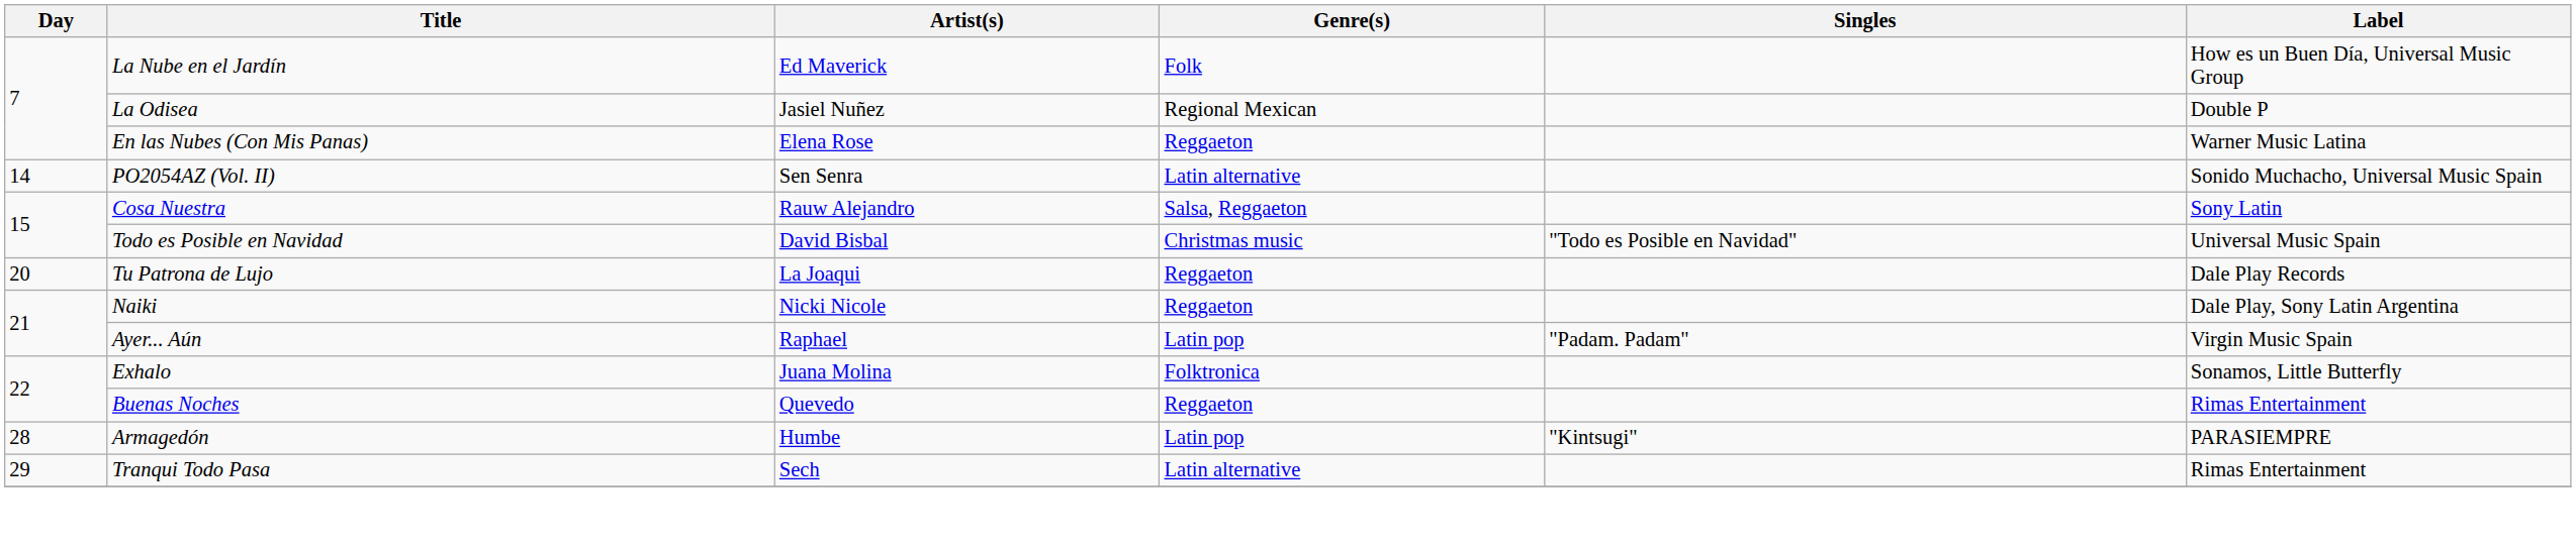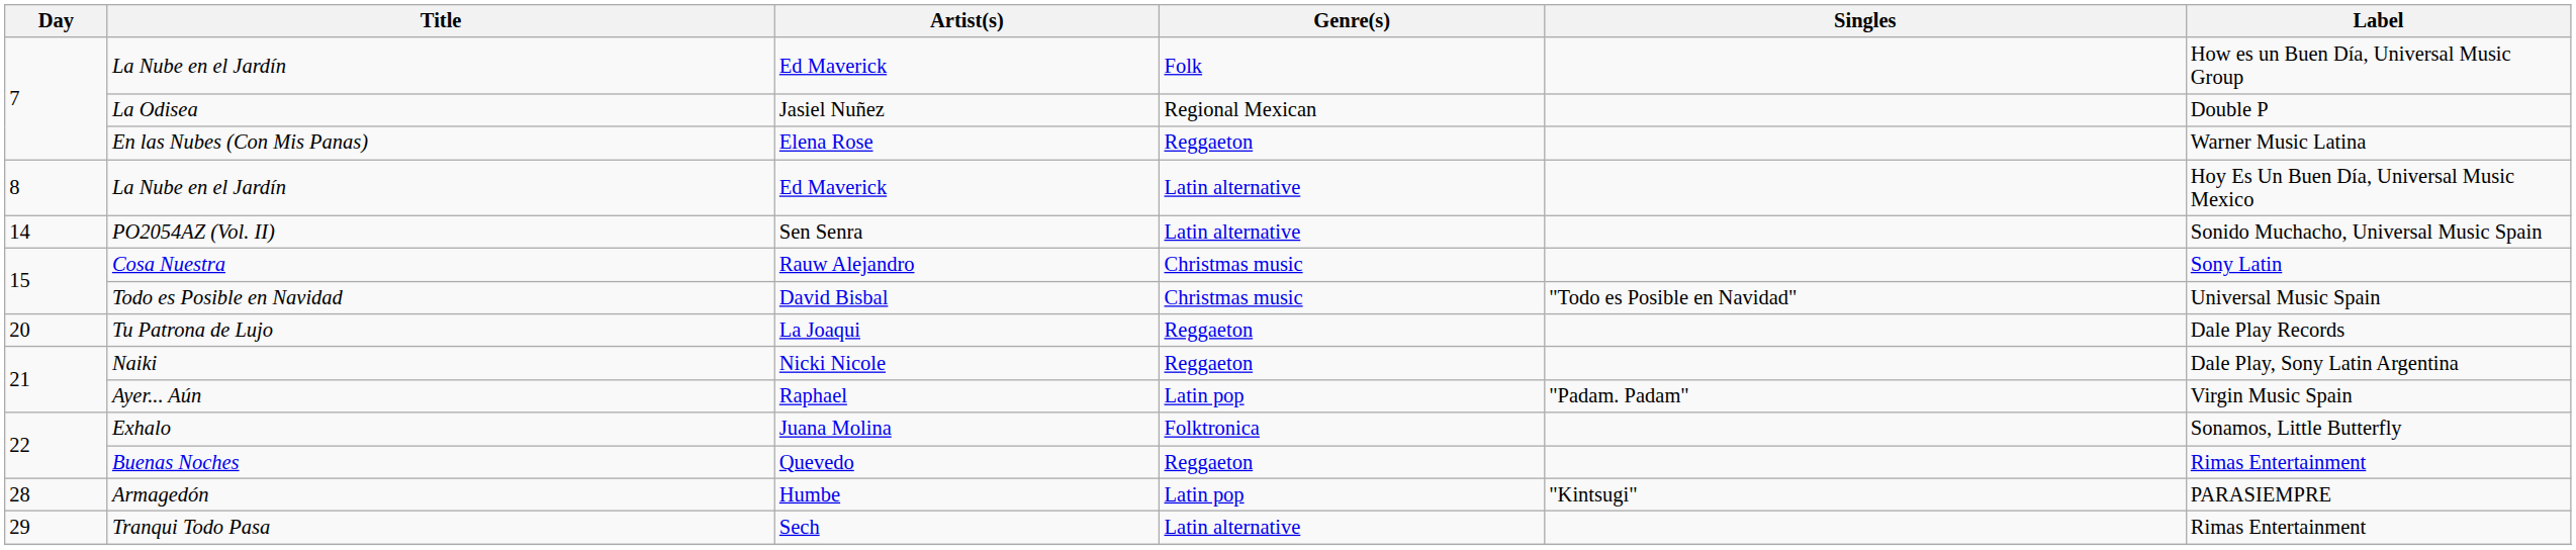 <table class="wikitable" style="width:100%; margin-bottom:4px">
 <tr>
 <th scope="col" width="4%">Day</th>
 <th scope="col" width="26%">Title</th>
 <th scope="col" width="15%">Artist(s)</th>
 <th scope="col" width="15%">Genre(s)</th>
 <th scope="col" width="25%">Singles</th>
 <th scope="col" width="15%">Label</th>
 </tr>
 <tr>
 <td rowspan="3">7</td>
 <td><em>La Nube en el Jardín</em></td>
 <td><a href='#'>Ed Maverick</a></td>
 <td><a href='#'>Folk</a></td>
 <td></td>
 <td>How es un Buen Día, Universal Music Group</td>
 </tr>
 <tr>
 <td><em>La Odisea</em></td>
 <td>Jasiel Nuñez</td>
 <td>Regional Mexican</td>
 <td></td>
 <td>Double P</td>
 </tr>
 <tr>
 <td><em>En las Nubes (Con Mis Panas)</em></td>
 <td><a href='#'>Elena Rose</a></td>
 <td><a href='#'>Reggaeton</a></td>
 <td></td>
 <td>Warner Music Latina</td>
 </tr>
 <tr>
+<td>8</td>
+<td><em>La Nube en el Jardín</em></td>
+<td><a href='#'>Ed Maverick</a></td>
+<td><a href='#'>Latin alternative</a></td>
+<td></td>
+<td>Hoy Es Un Buen Día, Universal Music Mexico</td>
+</tr>
+<tr>
 <td>14</td>
 <td><em>PO2054AZ (Vol. II)</em></td>
 <td>Sen Senra</td>
 <td><a href='#'>Latin alternative</a></td>
 <td></td>
 <td>Sonido Muchacho, Universal Music Spain</td>
 </tr>
 <tr>
 <td rowspan="2">15</td>
 <td><em><a href='#'>Cosa Nuestra</a></em></td>
 <td><a href='#'>Rauw Alejandro</a></td>
-<td><a href='#'>Salsa</a>, <a href='#'>Reggaeton</a></td>
+<td><a href='#'>Christmas music</a></td>
 <td></td>
 <td><a href='#'>Sony Latin</a></td>
 </tr>
 <tr>
 <td><em>Todo es Posible en Navidad</em></td>
 <td><a href='#'>David Bisbal</a></td>
 <td><a href='#'>Christmas music</a></td>
 <td>"Todo es Posible en Navidad"</td>
 <td>Universal Music Spain</td>
 </tr>
 <tr>
 <td>20</td>
 <td><em>Tu Patrona de Lujo</em></td>
 <td><a href='#'>La Joaqui</a></td>
 <td><a href='#'>Reggaeton</a></td>
 <td></td>
 <td>Dale Play Records</td>
 </tr>
 <tr>
 <td rowspan="2">21</td>
 <td><em>Naiki</em></td>
 <td><a href='#'>Nicki Nicole</a></td>
 <td><a href='#'>Reggaeton</a></td>
 <td></td>
 <td>Dale Play, Sony Latin Argentina</td>
 </tr>
 <tr>
 <td><em>Ayer... Aún</em></td>
 <td><a href='#'>Raphael</a></td>
 <td><a href='#'>Latin pop</a></td>
 <td>"Padam. Padam"</td>
 <td>Virgin Music Spain</td>
 </tr>
 <tr>
 <td rowspan="2">22</td>
 <td><em>Exhalo</em></td>
 <td><a href='#'>Juana Molina</a></td>
 <td><a href='#'>Folktronica</a></td>
 <td></td>
 <td>Sonamos, Little Butterfly</td>
 </tr>
 <tr>
 <td><em><a href='#'>Buenas Noches</a></em></td>
 <td><a href='#'>Quevedo</a></td>
 <td><a href='#'>Reggaeton</a></td>
 <td></td>
 <td><a href='#'>Rimas Entertainment</a></td>
 </tr>
 <tr>
 <td>28</td>
 <td><em>Armagedón</em></td>
 <td><a href='#'>Humbe</a></td>
 <td><a href='#'>Latin pop</a></td>
 <td>"Kintsugi"</td>
 <td>PARASIEMPRE</td>
 </tr>
 <tr>
 <td>29</td>
 <td><em>Tranqui Todo Pasa</em></td>
 <td><a href='#'>Sech</a></td>
 <td><a href='#'>Latin alternative</a></td>
 <td></td>
 <td>Rimas Entertainment</td>
 </tr>
 <tr>
 </tr>
 </table>
